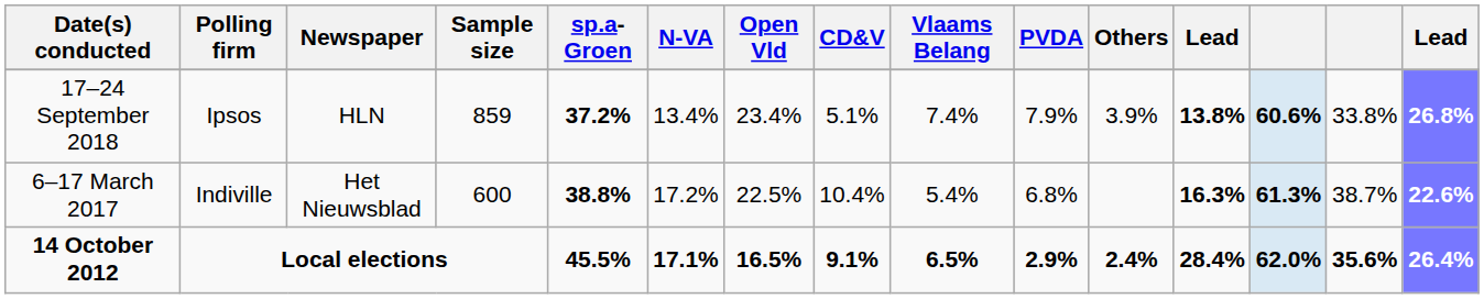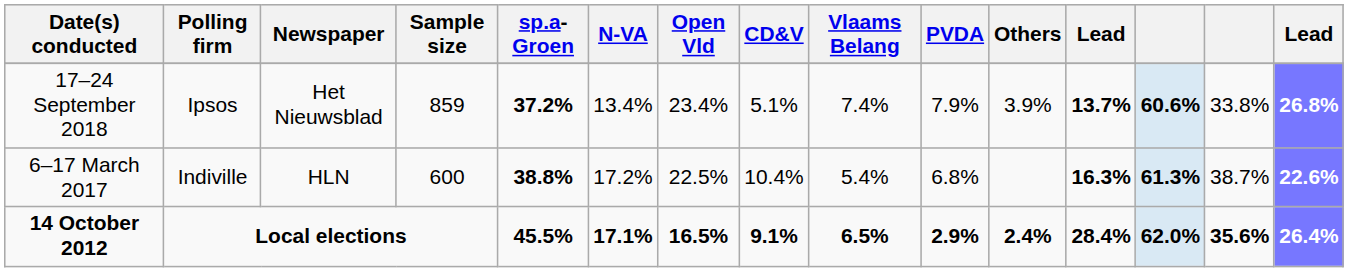 <table class="wikitable sortable" style="text-align:center; font-size:85%; line-height:16px;">
 <tr style="background-color:#E9E9E9">
 <th rowspan="1">Date(s) conducted</th>
 <th rowspan="1">Polling firm</th>
 <th rowspan="1">Newspaper</th>
 <th rowspan="1">Sample size</th>
 <th><a href='#'><span>sp.a</span></a>-<a href='#'><span>Groen</span></a></th>
 <th><a href='#'><span>N-VA</span></a></th>
 <th><a href='#'><span>Open Vld</span></a></th>
 <th><a href='#'><span>CD&V</span></a></th>
 <th><a href='#'><span>Vlaams Belang</span></a></th>
 <th><a href='#'><span>PVDA</span></a></th>
 <th rowspan="1">Others</th>
 <th rowspan="1">Lead</th>
 <th></th>
 <th></th>
 <th rowspan="1">Lead</th>
 </tr>
 <tr style="background:#EFEFEF; font-weight:bold;">
 </tr>
 <tr>
 <td>17–24 September 2018</td>
 <td>Ipsos</td>
-<td>HLN </td>
+<td>Het Nieuwsblad </td>
 <td>859</td>
 <td><strong>37.2%</strong></td>
 <td>13.4%</td>
 <td>23.4%</td>
 <td>5.1%</td>
 <td>7.4%</td>
 <td>7.9%</td>
 <td>3.9%</td>
-<td><strong>13.8%</strong></td>
+<td><strong>13.7%</strong></td>
 <td style="background:#D9E9F4"><strong>60.6%</strong></td>
 <td>33.8%</td>
 <td style="background:#7777FF;color:white;"><strong>26.8%</strong></td>
 </tr>
 <tr>
 <td>6–17 March 2017</td>
 <td>Indiville</td>
-<td>Het Nieuwsblad </td>
+<td>HLN </td>
 <td>600</td>
 <td><strong>38.8%</strong></td>
 <td>17.2%</td>
 <td>22.5%</td>
 <td>10.4%</td>
 <td>5.4%</td>
 <td>6.8%</td>
 <td></td>
 <td><strong>16.3%</strong></td>
 <td style="background:#D9E9F4"><strong>61.3%</strong></td>
 <td>38.7%</td>
 <td style="background:#7777FF;color:white;"><strong>22.6%</strong></td>
 </tr>
 <tr>
 <td><strong>14 October 2012</strong></td>
 <td colspan="3"><strong>Local elections</strong></td>
 <td><strong>45.5%</strong></td>
 <td><strong>17.1%</strong></td>
 <td><strong>16.5%</strong></td>
 <td><strong>9.1%</strong></td>
 <td><strong>6.5%</strong></td>
 <td><strong>2.9%</strong></td>
 <td><strong>2.4%  </strong></td>
 <td><strong>28.4%</strong></td>
 <td style="background:#D9E9F4"><strong>62.0%</strong></td>
 <td><strong>35.6%</strong></td>
 <td style="background:#7777FF;color:white;"><strong>26.4%</strong></td>
 </tr>
 </table>
